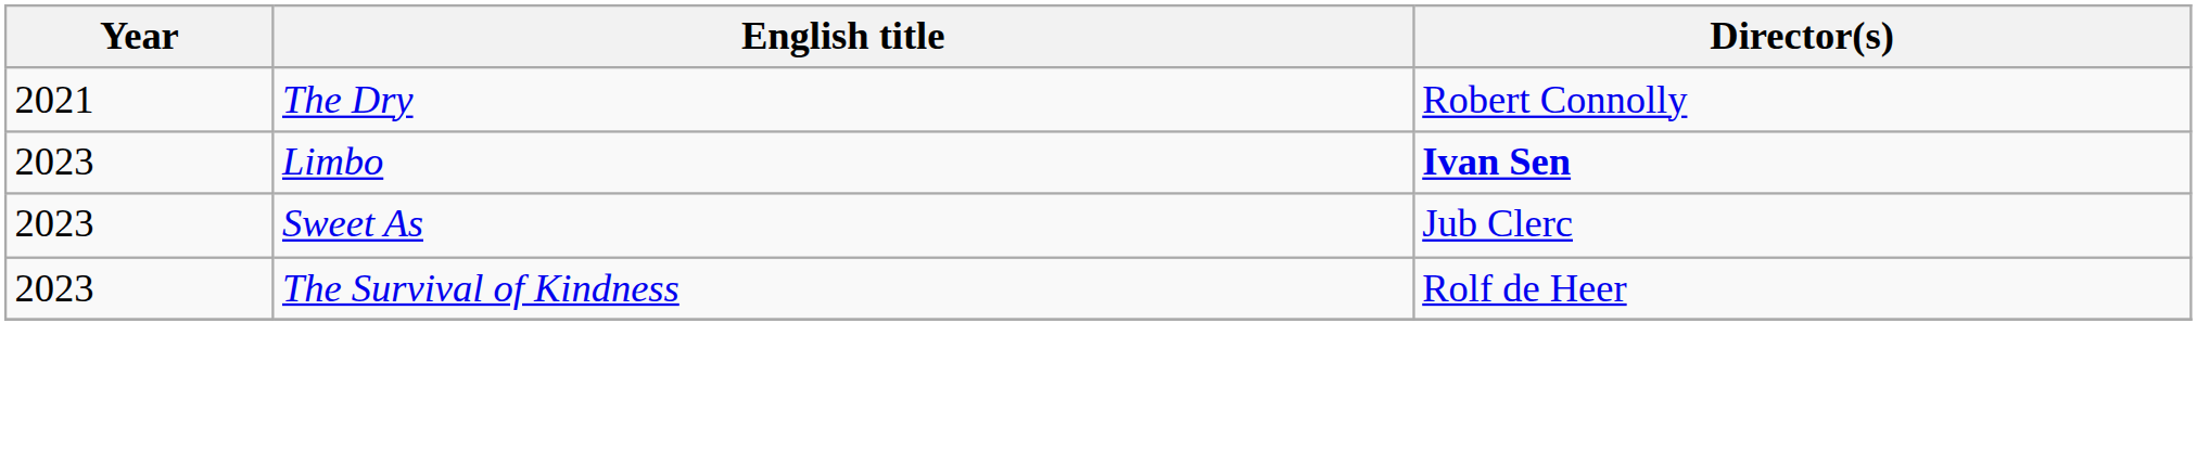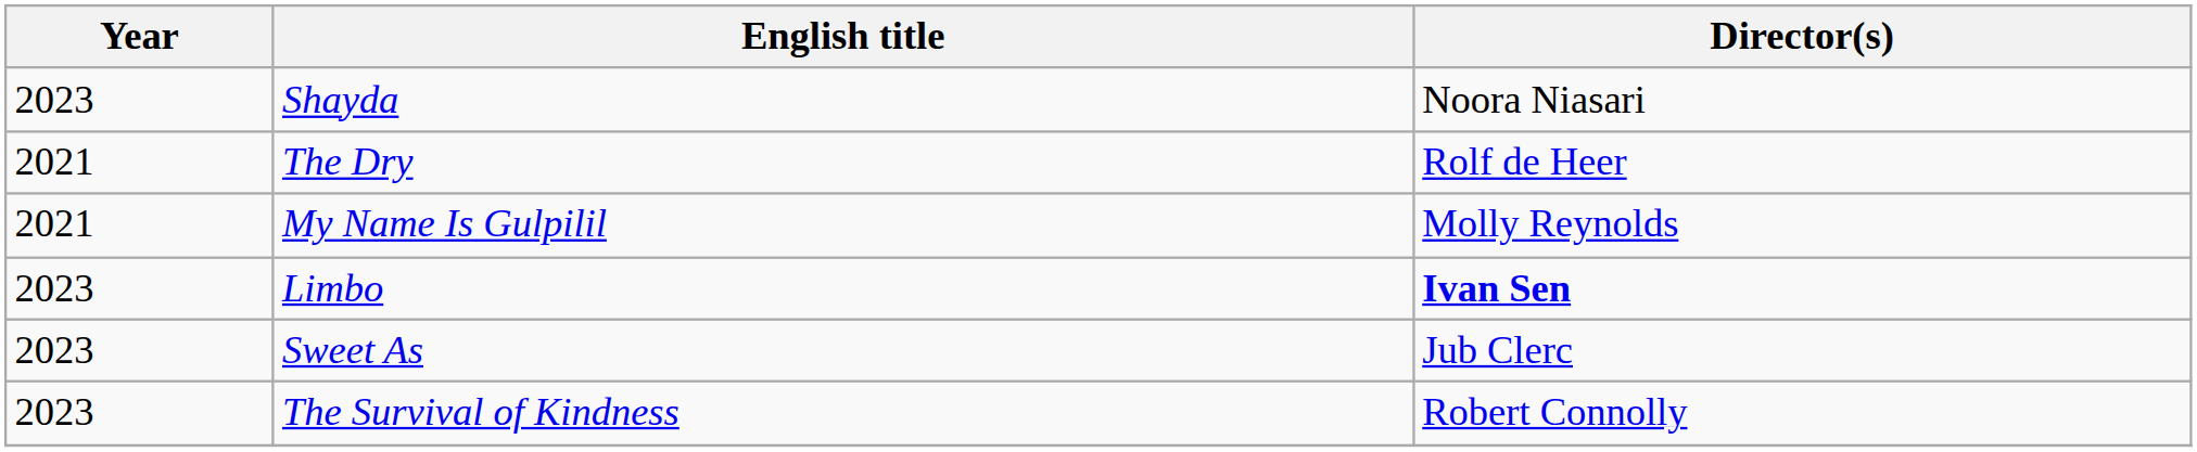 <table class="sortable wikitable" style="width:100%; margin-bottom:4px" cellpadding="5">
 <tr>
 <th scope="col">Year</th>
 <th scope="col">English title</th>
 <th scope="col">Director(s)</th>
 </tr>
 <tr>
+<td>2023</td>
+<td><em><a href='#'>Shayda</a></em></td>
+<td>Noora Niasari</td>
+</tr>
+<tr>
 <td>2021</td>
 <td><em><a href='#'>The Dry</a></em></td>
-<td><a href='#'>Robert Connolly</a></td>
+<td><a href='#'>Rolf de Heer</a></td>
+</tr>
+<tr>
+<td>2021</td>
+<td><em><a href='#'>My Name Is Gulpilil</a></em></td>
+<td><a href='#'>Molly Reynolds</a></td>
 </tr>
 <tr>
 <td>2023</td>
 <td><em><a href='#'>Limbo</a></em></td>
 <td><strong><a href='#'>Ivan Sen</a></strong></td>
 </tr>
 <tr>
 <td>2023</td>
 <td><em><a href='#'>Sweet As</a></em></td>
 <td><a href='#'>Jub Clerc</a></td>
 </tr>
 <tr>
 <td>2023</td>
 <td><em><a href='#'>The Survival of Kindness</a></em></td>
-<td><a href='#'>Rolf de Heer</a></td>
+<td><a href='#'>Robert Connolly</a></td>
 </tr>
 <tr>
 </tr>
 </table>
